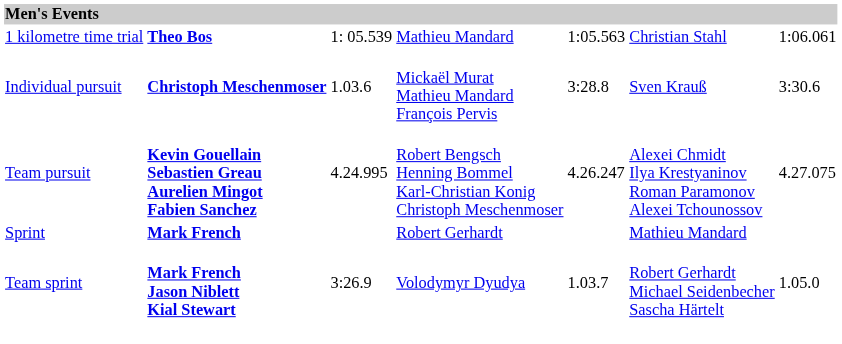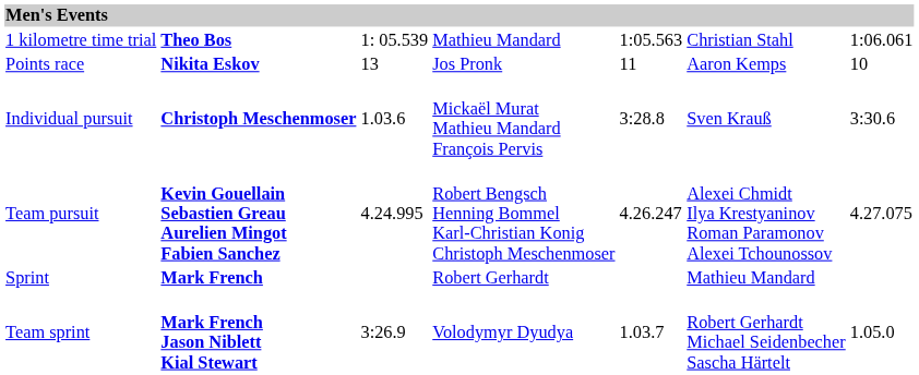 <table>
 <tr bgcolor="#cccccc">
 <td colspan=7><strong>Men's Events</strong></td>
 </tr>
 <tr>
 <td><a href='#'>1 kilometre time trial</a> <br></td>
 <td><strong><a href='#'>Theo Bos</a> <br><small>  </small></strong></td>
 <td>1: 05.539</td>
 <td><a href='#'>Mathieu Mandard</a> <br><small>  </small></td>
 <td>1:05.563</td>
 <td><a href='#'>Christian Stahl</a><br><small>  </small></td>
 <td>1:06.061</td>
+</tr>
+<tr>
+<td><a href='#'>Points race</a> <br></td>
+<td><strong><a href='#'>Nikita Eskov</a> <br><small>  </small></strong></td>
+<td>13</td>
+<td><a href='#'>Jos Pronk</a> <br><small>  </small></td>
+<td>11</td>
+<td><a href='#'>Aaron Kemps</a><br><small>  </small></td>
+<td>10</td>
 </tr>
 <tr>
 <td><a href='#'>Individual pursuit</a> <br></td>
 <td><strong><a href='#'>Christoph Meschenmoser</a><br><small>  </small></strong></td>
 <td>1.03.6</td>
 <td><br><a href='#'>Mickaël Murat</a><br><a href='#'>Mathieu Mandard</a><br><a href='#'>François Pervis</a></td>
 <td>3:28.8</td>
 <td><a href='#'>Sven Krauß</a><br><small>  </small></td>
 <td>3:30.6</td>
 </tr>
 <tr>
 <td><a href='#'>Team pursuit</a> <br></td>
 <td><strong><br> <a href='#'>Kevin Gouellain</a><br><a href='#'>Sebastien Greau</a><br><a href='#'>Aurelien Mingot</a><br><a href='#'>Fabien Sanchez</a></strong></td>
 <td>4.24.995</td>
 <td><br>  <a href='#'>Robert Bengsch</a><br><a href='#'>Henning Bommel</a><br><a href='#'>Karl-Christian Konig</a><br><a href='#'>Christoph Meschenmoser</a></td>
 <td>4.26.247</td>
 <td><br> <a href='#'>Alexei Chmidt</a><br><a href='#'>Ilya Krestyaninov</a><br><a href='#'>Roman Paramonov</a><br><a href='#'>Alexei Tchounossov</a></td>
 <td>4.27.075</td>
 </tr>
 <tr>
 <td><a href='#'>Sprint</a> <br></td>
 <td><strong><a href='#'>Mark French</a><br><small>  </small></strong></td>
 <td></td>
 <td><a href='#'>Robert Gerhardt</a> <br><small>  </small></td>
 <td></td>
 <td><a href='#'>Mathieu Mandard</a> <br><small>  </small></td>
 <td></td>
 </tr>
 <tr>
 <td><a href='#'>Team sprint</a> <br></td>
 <td><strong><br><a href='#'>Mark French</a><br><a href='#'>Jason Niblett</a><br><a href='#'>Kial Stewart</a></strong></td>
 <td>3:26.9</td>
 <td><a href='#'>Volodymyr Dyudya</a><br><small>  </small></td>
 <td>1.03.7</td>
 <td><br><a href='#'>Robert Gerhardt</a><br><a href='#'>Michael Seidenbecher</a><br><a href='#'>Sascha Härtelt</a></td>
 <td>1.05.0</td>
 </tr>
 </table>
